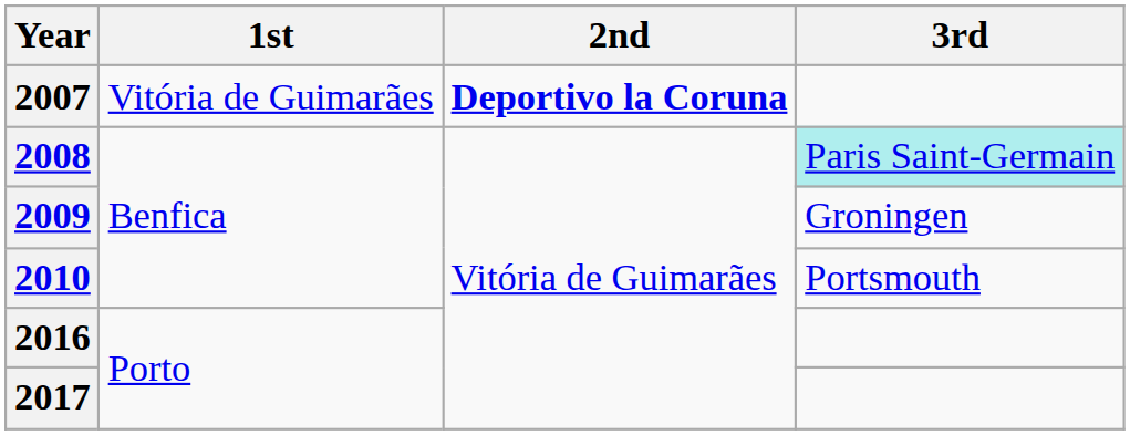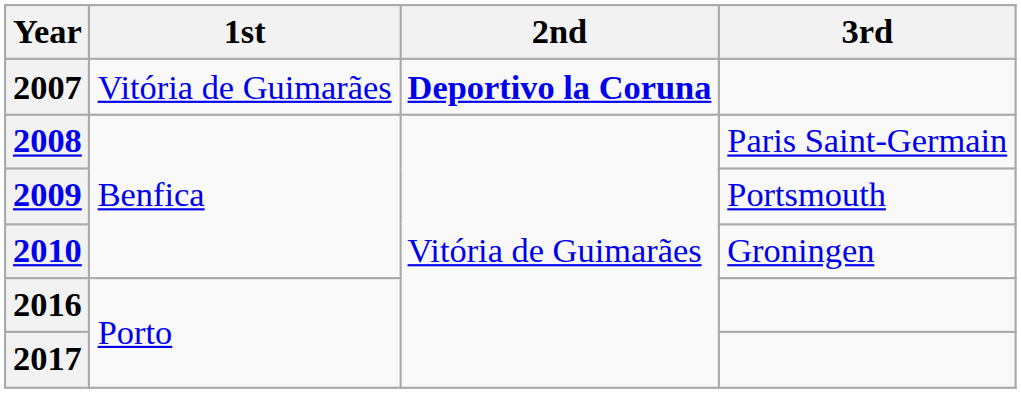 <table class="wikitable">
 <tr>
 <th>Year</th>
 <th>1st</th>
 <th>2nd</th>
 <th>3rd</th>
 </tr>
 <tr>
 <th>2007</th>
 <td> <a href='#'>Vitória de Guimarães</a></td>
 <td><strong> <a href='#'>Deportivo la Coruna</a></strong></td>
 <td></td>
 </tr>
 <tr>
 <th><a href='#'>2008</a></th>
 <td rowspan="3"> <a href='#'>Benfica</a></td>
 <td rowspan="5"> <a href='#'>Vitória de Guimarães</a></td>
-<td style="background: paleturquoise;"> <a href='#'>Paris Saint-Germain</a></td>
+<td> <a href='#'>Paris Saint-Germain</a></td>
 </tr>
 <tr>
 <th><a href='#'>2009</a></th>
-<td> <a href='#'>Groningen</a></td>
+<td> <a href='#'>Portsmouth</a></td>
 </tr>
 <tr>
 <th><a href='#'>2010</a></th>
-<td> <a href='#'>Portsmouth</a></td>
+<td> <a href='#'>Groningen</a></td>
 </tr>
 <tr>
 <th>2016</th>
 <td rowspan="2"> <a href='#'>Porto</a></td>
 <td></td>
 </tr>
 <tr>
 <th>2017</th>
 <td></td>
 </tr>
 </table>
